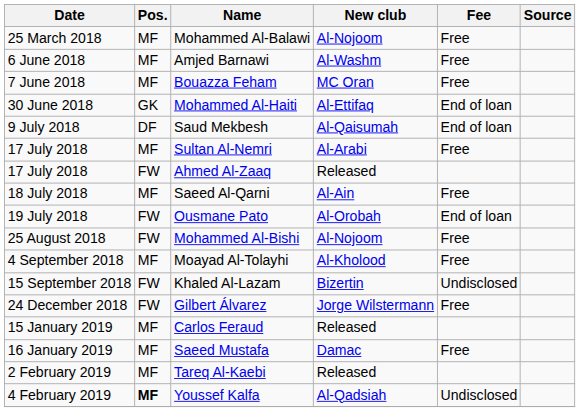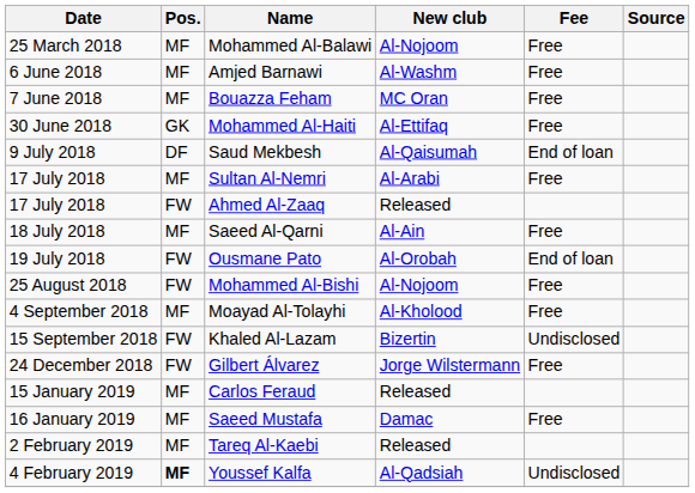 <table class="wikitable" style="text-align:left">
 <tr>
 <th>Date</th>
 <th>Pos.</th>
 <th>Name</th>
 <th>New club</th>
 <th>Fee</th>
 <th>Source</th>
 </tr>
 <tr>
 <td>25 March 2018</td>
 <td>MF</td>
 <td> Mohammed Al-Balawi</td>
 <td> <a href='#'>Al-Nojoom</a></td>
 <td>Free</td>
 <td></td>
 </tr>
 <tr>
 <td>6 June 2018</td>
 <td>MF</td>
 <td> Amjed Barnawi</td>
 <td> <a href='#'>Al-Washm</a></td>
 <td>Free</td>
 <td></td>
 </tr>
 <tr>
 <td>7 June 2018</td>
 <td>MF</td>
 <td> <a href='#'>Bouazza Feham</a></td>
 <td> <a href='#'>MC Oran</a></td>
 <td>Free</td>
 <td></td>
 </tr>
 <tr>
 <td>30 June 2018</td>
 <td>GK</td>
 <td> <a href='#'>Mohammed Al-Haiti</a></td>
 <td> <a href='#'>Al-Ettifaq</a></td>
-<td>End of loan</td>
+<td>Free</td>
 <td></td>
 </tr>
 <tr>
 <td>9 July 2018</td>
 <td>DF</td>
 <td> Saud Mekbesh</td>
 <td> <a href='#'>Al-Qaisumah</a></td>
 <td>End of loan</td>
 <td></td>
 </tr>
 <tr>
 <td>17 July 2018</td>
 <td>MF</td>
 <td> <a href='#'>Sultan Al-Nemri</a></td>
 <td> <a href='#'>Al-Arabi</a></td>
 <td>Free</td>
 <td></td>
 </tr>
 <tr>
 <td>17 July 2018</td>
 <td>FW</td>
 <td> <a href='#'>Ahmed Al-Zaaq</a></td>
 <td>Released</td>
 <td></td>
 <td></td>
 </tr>
 <tr>
 <td>18 July 2018</td>
 <td>MF</td>
 <td> Saeed Al-Qarni</td>
 <td> <a href='#'>Al-Ain</a></td>
 <td>Free</td>
 <td></td>
 </tr>
 <tr>
 <td>19 July 2018</td>
 <td>FW</td>
 <td> <a href='#'>Ousmane Pato</a></td>
 <td> <a href='#'>Al-Orobah</a></td>
 <td>End of loan</td>
 <td></td>
 </tr>
 <tr>
 <td>25 August 2018</td>
 <td>FW</td>
 <td> <a href='#'>Mohammed Al-Bishi</a></td>
 <td> <a href='#'>Al-Nojoom</a></td>
 <td>Free</td>
 <td></td>
 </tr>
 <tr>
 <td>4 September 2018</td>
 <td>MF</td>
 <td> Moayad Al-Tolayhi</td>
 <td> <a href='#'>Al-Kholood</a></td>
 <td>Free</td>
 <td></td>
 </tr>
 <tr>
 <td>15 September 2018</td>
 <td>FW</td>
 <td> Khaled Al-Lazam</td>
 <td> <a href='#'>Bizertin</a></td>
 <td>Undisclosed</td>
 <td></td>
 </tr>
 <tr>
 <td>24 December 2018</td>
 <td>FW</td>
 <td> <a href='#'>Gilbert Álvarez</a></td>
 <td> <a href='#'>Jorge Wilstermann</a></td>
 <td>Free</td>
 <td></td>
 </tr>
 <tr>
 <td>15 January 2019</td>
 <td>MF</td>
 <td> <a href='#'>Carlos Feraud</a></td>
 <td>Released</td>
 <td></td>
 <td></td>
 </tr>
 <tr>
 <td>16 January 2019</td>
 <td>MF</td>
 <td> <a href='#'>Saeed Mustafa</a></td>
 <td> <a href='#'>Damac</a></td>
 <td>Free</td>
 <td></td>
 </tr>
 <tr>
 <td>2 February 2019</td>
 <td>MF</td>
 <td> <a href='#'>Tareq Al-Kaebi</a></td>
 <td>Released</td>
 <td></td>
 <td></td>
 </tr>
 <tr>
 <td>4 February 2019</td>
 <td><strong>MF</strong></td>
 <td> <a href='#'>Youssef Kalfa</a></td>
 <td> <a href='#'>Al-Qadsiah</a></td>
 <td>Undisclosed</td>
 <td></td>
 </tr>
 <tr>
 </tr>
 </table>
